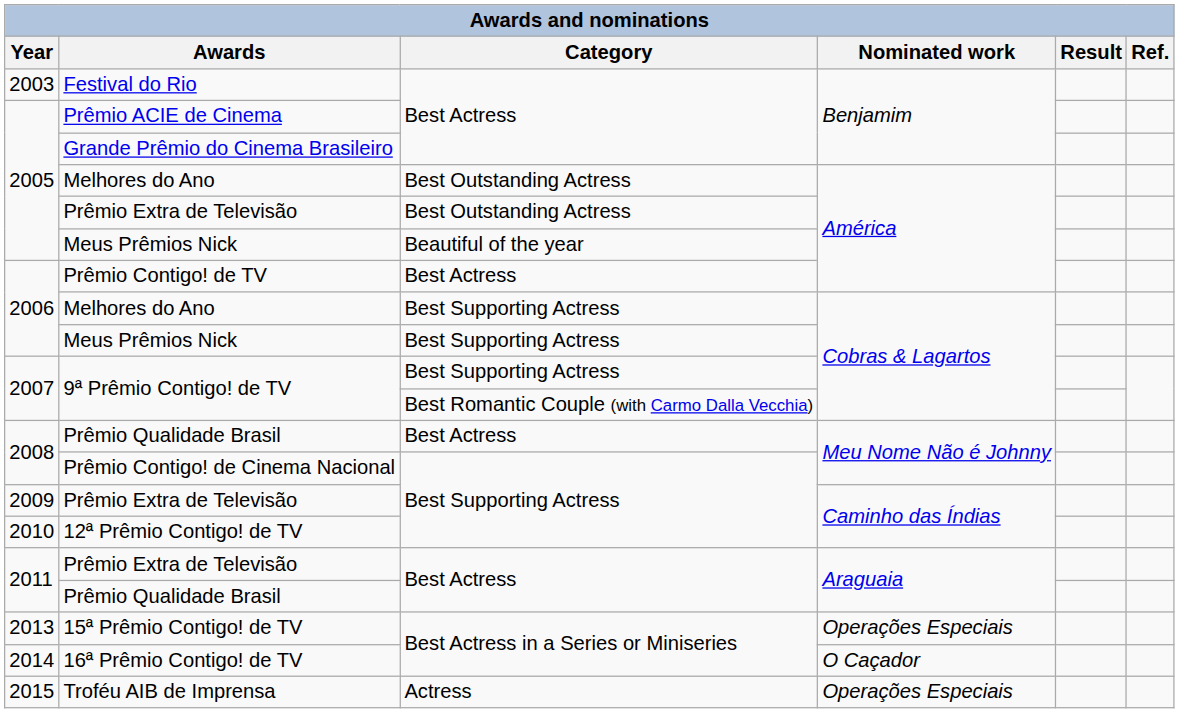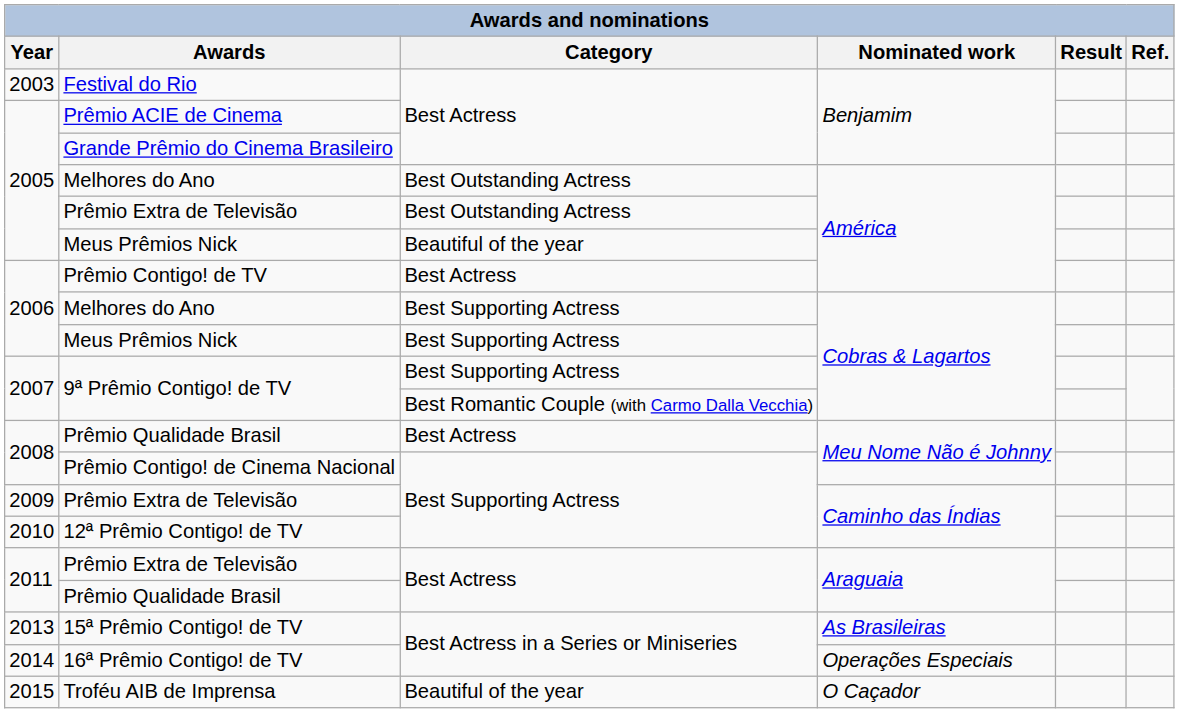 <table class="wikitable" style="font-size: 100%;">
 <tr>
 <th colspan="6" style="background: LightSteelBlue;">Awards and nominations</th>
 </tr>
 <tr>
 <th>Year</th>
 <th>Awards</th>
 <th>Category</th>
 <th>Nominated work</th>
 <th>Result</th>
 <th>Ref.</th>
 </tr>
 <tr>
 <td>2003</td>
 <td><a href='#'>Festival do Rio</a></td>
 <td rowspan="3">Best Actress</td>
 <td rowspan=3><em>Benjamim</em></td>
 <td></td>
 <td></td>
 </tr>
 <tr>
 <td rowspan=5>2005</td>
 <td><a href='#'>Prêmio ACIE de Cinema</a></td>
 <td></td>
 <td></td>
 </tr>
 <tr>
 <td><a href='#'>Grande Prêmio do Cinema Brasileiro</a></td>
 <td></td>
 <td></td>
 </tr>
 <tr>
 <td>Melhores do Ano</td>
 <td>Best Outstanding Actress</td>
 <td rowspan=4><em><a href='#'>América</a></em></td>
 <td></td>
 <td></td>
 </tr>
 <tr>
 <td>Prêmio Extra de Televisão</td>
 <td>Best Outstanding Actress</td>
 <td></td>
 <td></td>
 </tr>
 <tr>
 <td>Meus Prêmios Nick</td>
 <td>Beautiful of the year</td>
 <td></td>
 <td></td>
 </tr>
 <tr>
 <td rowspan=3>2006</td>
 <td>Prêmio Contigo! de TV</td>
 <td>Best Actress</td>
 <td></td>
 <td></td>
 </tr>
 <tr>
 <td>Melhores do Ano</td>
 <td>Best Supporting Actress</td>
 <td rowspan=4><em><a href='#'>Cobras & Lagartos</a></em></td>
 <td></td>
 <td></td>
 </tr>
 <tr>
 <td>Meus Prêmios Nick</td>
 <td>Best Supporting Actress</td>
 <td></td>
 <td></td>
 </tr>
 <tr>
 <td rowspan=2>2007</td>
 <td rowspan=2>9ª Prêmio Contigo! de TV</td>
 <td>Best Supporting Actress</td>
 <td></td>
 <td rowspan=2></td>
 </tr>
 <tr>
 <td>Best Romantic Couple <small>(with <a href='#'>Carmo Dalla Vecchia</a>)</small></td>
 <td></td>
 </tr>
 <tr>
 <td rowspan=2>2008</td>
 <td>Prêmio Qualidade Brasil</td>
 <td>Best Actress</td>
 <td rowspan=2><em><a href='#'>Meu Nome Não é Johnny </a></em></td>
 <td></td>
 <td></td>
 </tr>
 <tr>
 <td>Prêmio Contigo! de Cinema Nacional</td>
 <td rowspan="3">Best Supporting Actress</td>
 <td></td>
 <td></td>
 </tr>
 <tr>
 <td>2009</td>
 <td>Prêmio Extra de Televisão</td>
 <td rowspan=2><em><a href='#'>Caminho das Índias</a></em></td>
 <td></td>
 <td></td>
 </tr>
 <tr>
 <td>2010</td>
 <td>12ª Prêmio Contigo! de TV</td>
 <td></td>
 <td></td>
 </tr>
 <tr>
 <td rowspan=2>2011</td>
 <td>Prêmio Extra de Televisão</td>
 <td rowspan="2">Best Actress</td>
 <td rowspan=2><em><a href='#'>Araguaia</a></em></td>
 <td></td>
 <td></td>
 </tr>
 <tr>
 <td>Prêmio Qualidade Brasil</td>
 <td></td>
 <td></td>
 </tr>
 <tr>
 <td>2013</td>
 <td>15ª Prêmio Contigo! de TV</td>
 <td rowspan=2>Best Actress in a Series or Miniseries</td>
-<td><em>Operações Especiais</em></td>
+<td><em><a href='#'>As Brasileiras</a></em></td>
 <td></td>
 <td></td>
 </tr>
 <tr>
 <td>2014</td>
 <td>16ª Prêmio Contigo! de TV</td>
-<td><em>O Caçador</em></td>
+<td><em>Operações Especiais</em></td>
 <td></td>
 <td></td>
 </tr>
 <tr>
 <td>2015</td>
 <td>Troféu AIB de Imprensa</td>
-<td>Actress</td>
-<td><em>Operações Especiais</em></td>
+<td>Beautiful of the year</td>
+<td><em>O Caçador</em></td>
 <td></td>
 <td></td>
 </tr>
 </table>
